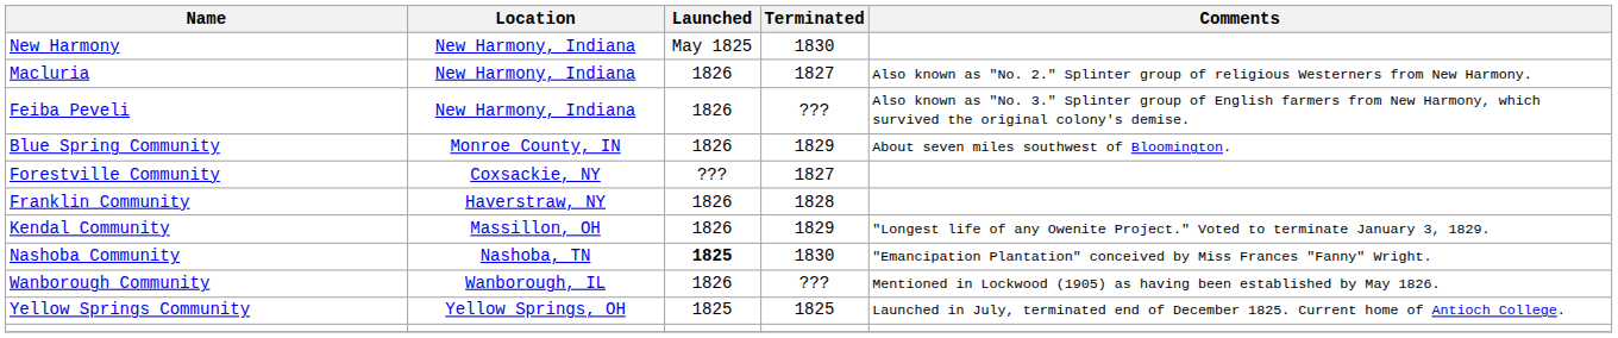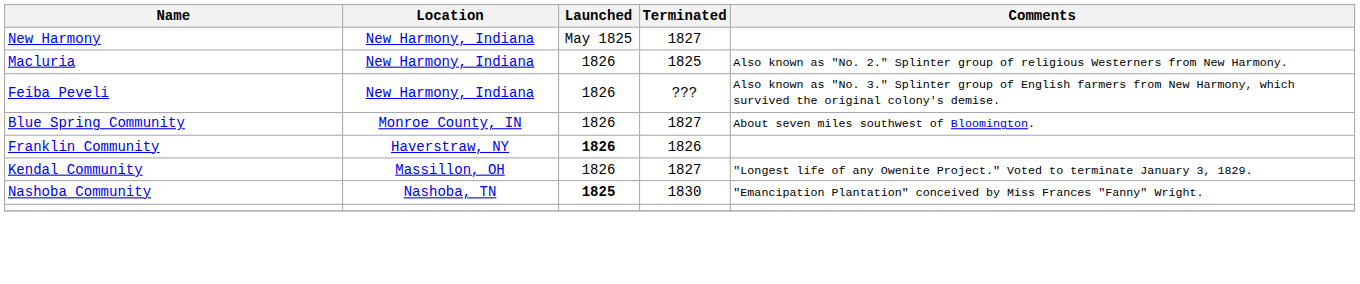 <table class="wikitable" border="1" style="Background:#ffffff">
 <tr>
 <th width=25%>Name</th>
 <th width=16%>Location</th>
 <th width=6%>Launched</th>
 <th width=6%>Terminated</th>
 <th>Comments</th>
 </tr>
 <tr>
 <td align="left"><a href='#'>New Harmony</a></td>
 <td align="center"><a href='#'>New Harmony, Indiana</a></td>
 <td align="center">May 1825</td>
-<td align="center">1830</td>
+<td align="center">1827</td>
 <td></td>
 </tr>
 <tr>
 <td align="left"><a href='#'>Macluria</a></td>
 <td align="center"><a href='#'>New Harmony, Indiana</a></td>
 <td align="center">1826</td>
-<td align="center">1827</td>
+<td align="center">1825</td>
 <td><small>Also known as "No. 2." Splinter group of religious Westerners from New Harmony.</small></td>
 </tr>
 <tr>
 <td align="left"><a href='#'>Feiba Peveli</a></td>
 <td align="center"><a href='#'>New Harmony, Indiana</a></td>
 <td align="center">1826</td>
 <td align="center">???</td>
 <td><small>Also known as "No. 3." Splinter group of English farmers from New Harmony, which survived the original colony's demise.</small></td>
 </tr>
 <tr>
 <td align="left"><a href='#'>Blue Spring Community</a></td>
 <td align="center"><a href='#'>Monroe County, IN</a></td>
 <td align="center">1826</td>
-<td align="center">1829</td>
+<td align="center">1827</td>
 <td><small>About seven miles southwest of <a href='#'>Bloomington</a>.</small></td>
-</tr>
-<tr>
-<td align="left"><a href='#'>Forestville Community</a></td>
-<td align="center"><a href='#'>Coxsackie, NY</a></td>
-<td align="center">???</td>
-<td align="center">1827</td>
-<td></td>
 </tr>
 <tr>
 <td align="left"><a href='#'>Franklin Community</a></td>
 <td align="center"><a href='#'>Haverstraw, NY</a></td>
+<td align="center"><strong>1826</strong></td>
 <td align="center">1826</td>
-<td align="center">1828</td>
 <td></td>
 </tr>
 <tr>
 <td align="left"><a href='#'>Kendal Community</a></td>
 <td align="center"><a href='#'>Massillon, OH</a></td>
 <td align="center">1826</td>
-<td align="center">1829</td>
+<td align="center">1827</td>
 <td><small>"Longest life of any Owenite Project." Voted to terminate January 3, 1829.</small></td>
 </tr>
 <tr>
 <td align="left"><a href='#'>Nashoba Community</a></td>
 <td align="center"><a href='#'>Nashoba, TN</a></td>
 <td align="center"><strong>1825</strong></td>
 <td align="center">1830</td>
 <td><small>"Emancipation Plantation" conceived by Miss Frances "Fanny" Wright.</small></td>
-</tr>
-<tr>
-<td align="left"><a href='#'>Wanborough Community</a></td>
-<td align="center"><a href='#'>Wanborough, IL</a></td>
-<td align="center">1826</td>
-<td align="center">???</td>
-<td><small>Mentioned in Lockwood (1905) as having been established by May 1826.</small></td>
-</tr>
-<tr>
-<td align="left"><a href='#'>Yellow Springs Community</a></td>
-<td align="center"><a href='#'>Yellow Springs, OH</a></td>
-<td align="center">1825</td>
-<td align="center">1825</td>
-<td><small>Launched in July, terminated end of December 1825. Current home of <a href='#'>Antioch College</a>.</small></td>
 </tr>
 <tr>
 <td align="left"></td>
 <td align="center"></td>
 <td align="center"></td>
 <td align="center"></td>
 <td></td>
 </tr>
 <tr>
 </tr>
 </table>
